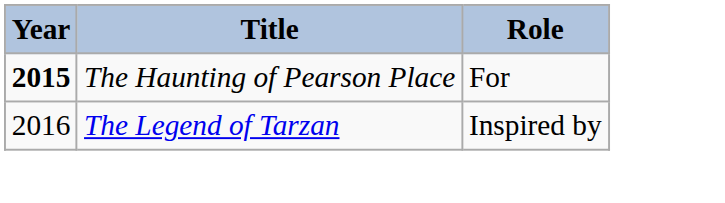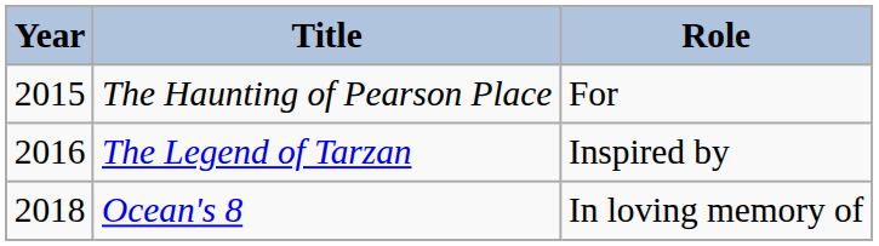 <table class="wikitable" style="font-size:95%;">
 <tr>
 <th style="background:#B0C4DE;">Year</th>
 <th style="background:#B0C4DE;">Title</th>
 <th style="background:#B0C4DE;">Role</th>
 </tr>
 <tr>
-<td><strong>2015</strong></td>
+<td>2015</td>
 <td><em>The Haunting of Pearson Place</em></td>
 <td>For</td>
 </tr>
 <tr>
 <td>2016</td>
 <td><em><a href='#'>The Legend of Tarzan</a></em></td>
 <td>Inspired by</td>
 </tr>
+<tr>
+<td>2018</td>
+<td><em><a href='#'>Ocean's 8</a></em></td>
+<td>In loving memory of</td>
+</tr>
 </table>
